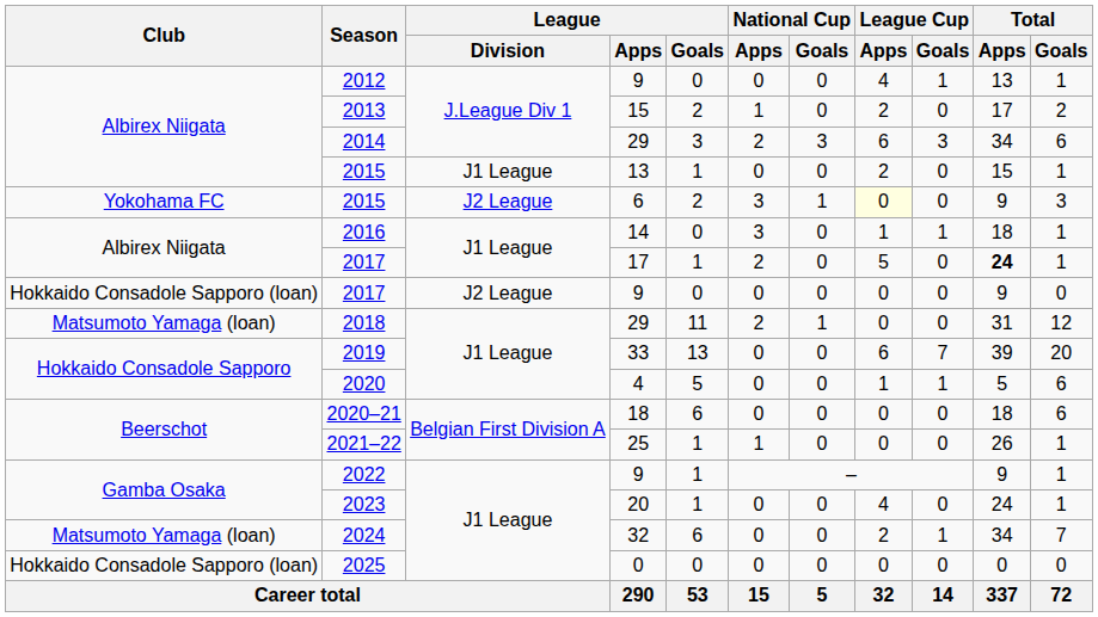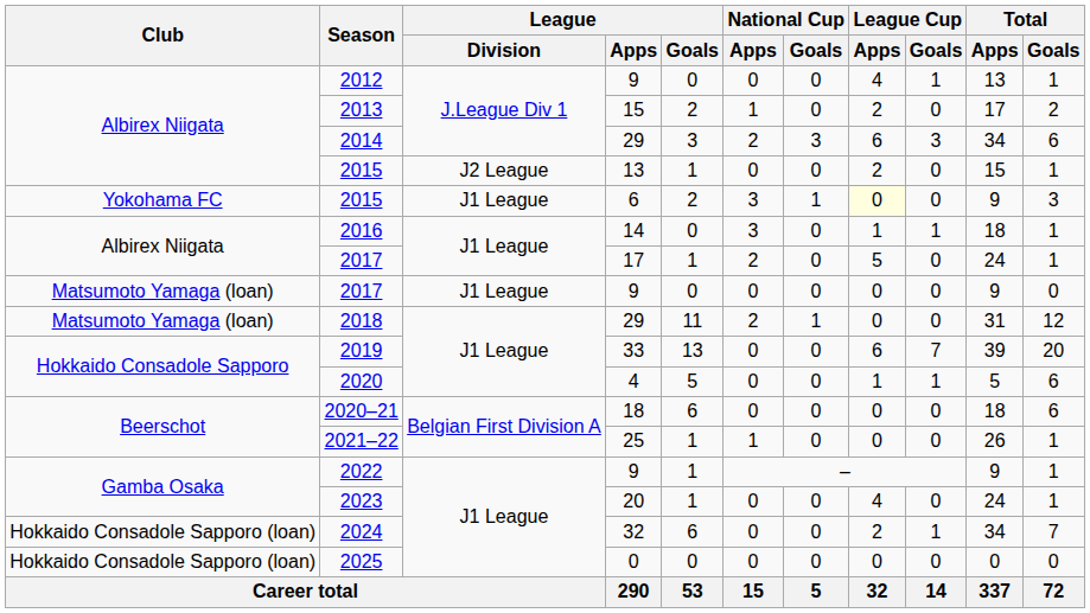 <table class="wikitable" style="text-align:center">
 <tr>
 <th rowspan="2">Club</th>
 <th rowspan="2">Season</th>
 <th colspan="3">League</th>
 <th colspan="2">National Cup</th>
 <th colspan="2">League Cup</th>
 <th colspan="2">Total</th>
 </tr>
 <tr>
 <th>Division</th>
 <th>Apps</th>
 <th>Goals</th>
 <th>Apps</th>
 <th>Goals</th>
 <th>Apps</th>
 <th>Goals</th>
 <th>Apps</th>
 <th>Goals</th>
 </tr>
 <tr>
 <td rowspan="4"><a href='#'>Albirex Niigata</a></td>
 <td><a href='#'>2012</a></td>
 <td rowspan="3"><a href='#'>J.League Div 1</a></td>
 <td>9</td>
 <td>0</td>
 <td>0</td>
 <td>0</td>
 <td>4</td>
 <td>1</td>
 <td>13</td>
 <td>1</td>
 </tr>
 <tr>
 <td><a href='#'>2013</a></td>
 <td>15</td>
 <td>2</td>
 <td>1</td>
 <td>0</td>
 <td>2</td>
 <td>0</td>
 <td>17</td>
 <td>2</td>
 </tr>
 <tr>
 <td><a href='#'>2014</a></td>
 <td>29</td>
 <td>3</td>
 <td>2</td>
 <td>3</td>
 <td>6</td>
 <td>3</td>
 <td>34</td>
 <td>6</td>
 </tr>
 <tr>
 <td><a href='#'>2015</a></td>
-<td>J1 League</td>
+<td>J2 League</td>
 <td>13</td>
 <td>1</td>
 <td>0</td>
 <td>0</td>
 <td>2</td>
 <td>0</td>
 <td>15</td>
 <td>1</td>
 </tr>
 <tr>
 <td><a href='#'>Yokohama FC</a></td>
 <td><a href='#'>2015</a></td>
-<td><a href='#'>J2 League</a></td>
+<td>J1 League</td>
 <td>6</td>
 <td>2</td>
 <td>3</td>
 <td>1</td>
 <td style="background: lightyellow;">0</td>
 <td>0</td>
 <td>9</td>
 <td>3</td>
 </tr>
 <tr>
 <td rowspan=2>Albirex Niigata</td>
 <td><a href='#'>2016</a></td>
 <td rowspan=2>J1 League</td>
 <td>14</td>
 <td>0</td>
 <td>3</td>
 <td>0</td>
 <td>1</td>
 <td>1</td>
 <td>18</td>
 <td>1</td>
 </tr>
 <tr>
 <td><a href='#'>2017</a></td>
 <td>17</td>
 <td>1</td>
 <td>2</td>
 <td>0</td>
 <td>5</td>
 <td>0</td>
-<td><strong>24</strong></td>
+<td>24</td>
 <td>1</td>
 </tr>
 <tr>
-<td>Hokkaido Consadole Sapporo (loan)</td>
+<td><a href='#'>Matsumoto Yamaga</a> (loan)</td>
 <td><a href='#'>2017</a></td>
-<td>J2 League</td>
+<td>J1 League</td>
 <td>9</td>
 <td>0</td>
 <td>0</td>
 <td>0</td>
 <td>0</td>
 <td>0</td>
 <td>9</td>
 <td>0</td>
 </tr>
 <tr>
 <td><a href='#'>Matsumoto Yamaga</a> (loan)</td>
 <td><a href='#'>2018</a></td>
 <td rowspan="3">J1 League</td>
 <td>29</td>
 <td>11</td>
 <td>2</td>
 <td>1</td>
 <td>0</td>
 <td>0</td>
 <td>31</td>
 <td>12</td>
 </tr>
 <tr>
 <td rowspan="2"><a href='#'>Hokkaido Consadole Sapporo</a></td>
 <td><a href='#'>2019</a></td>
 <td>33</td>
 <td>13</td>
 <td>0</td>
 <td>0</td>
 <td>6</td>
 <td>7</td>
 <td>39</td>
 <td>20</td>
 </tr>
 <tr>
 <td><a href='#'>2020</a></td>
 <td>4</td>
 <td>5</td>
 <td>0</td>
 <td>0</td>
 <td>1</td>
 <td>1</td>
 <td>5</td>
 <td>6</td>
 </tr>
 <tr>
 <td rowspan="2"><a href='#'>Beerschot</a></td>
 <td><a href='#'>2020–21</a></td>
 <td rowspan="2"><a href='#'>Belgian First Division A</a></td>
 <td>18</td>
 <td>6</td>
 <td>0</td>
 <td>0</td>
 <td>0</td>
 <td>0</td>
 <td>18</td>
 <td>6</td>
 </tr>
 <tr>
 <td><a href='#'>2021–22</a></td>
 <td>25</td>
 <td>1</td>
 <td>1</td>
 <td>0</td>
 <td>0</td>
 <td>0</td>
 <td>26</td>
 <td>1</td>
 </tr>
 <tr>
 <td rowspan="2"><a href='#'>Gamba Osaka</a></td>
 <td><a href='#'>2022</a></td>
 <td rowspan="4">J1 League</td>
 <td>9</td>
 <td>1</td>
 <td colspan="4">–</td>
 <td>9</td>
 <td>1</td>
 </tr>
 <tr>
 <td><a href='#'>2023</a></td>
 <td>20</td>
 <td>1</td>
 <td>0</td>
 <td>0</td>
 <td>4</td>
 <td>0</td>
 <td>24</td>
 <td>1</td>
 </tr>
 <tr>
-<td><a href='#'>Matsumoto Yamaga</a> (loan)</td>
+<td>Hokkaido Consadole Sapporo (loan)</td>
 <td><a href='#'>2024</a></td>
 <td>32</td>
 <td>6</td>
 <td>0</td>
 <td>0</td>
 <td>2</td>
 <td>1</td>
 <td>34</td>
 <td>7</td>
 </tr>
 <tr>
 <td>Hokkaido Consadole Sapporo (loan)</td>
 <td><a href='#'>2025</a></td>
 <td>0</td>
 <td>0</td>
 <td>0</td>
 <td>0</td>
 <td>0</td>
 <td>0</td>
 <td>0</td>
 <td>0</td>
 </tr>
 <tr>
 <th colspan="3">Career total</th>
 <th>290</th>
 <th>53</th>
 <th>15</th>
 <th>5</th>
 <th>32</th>
 <th>14</th>
 <th>337</th>
 <th>72</th>
 </tr>
 </table>
